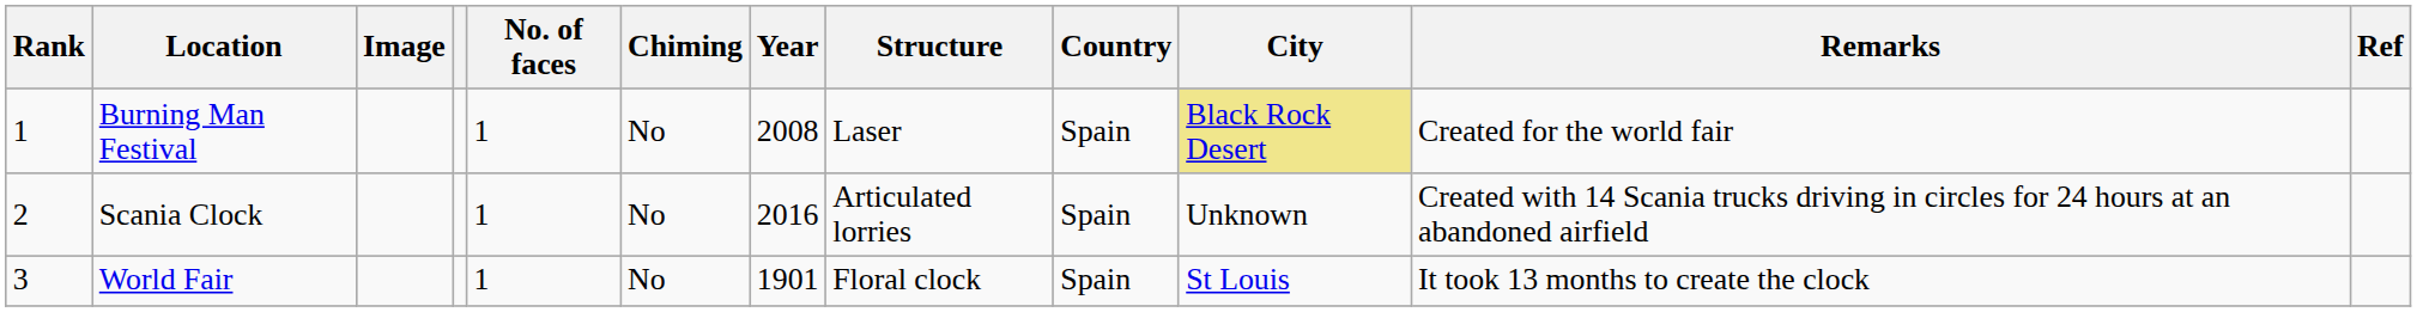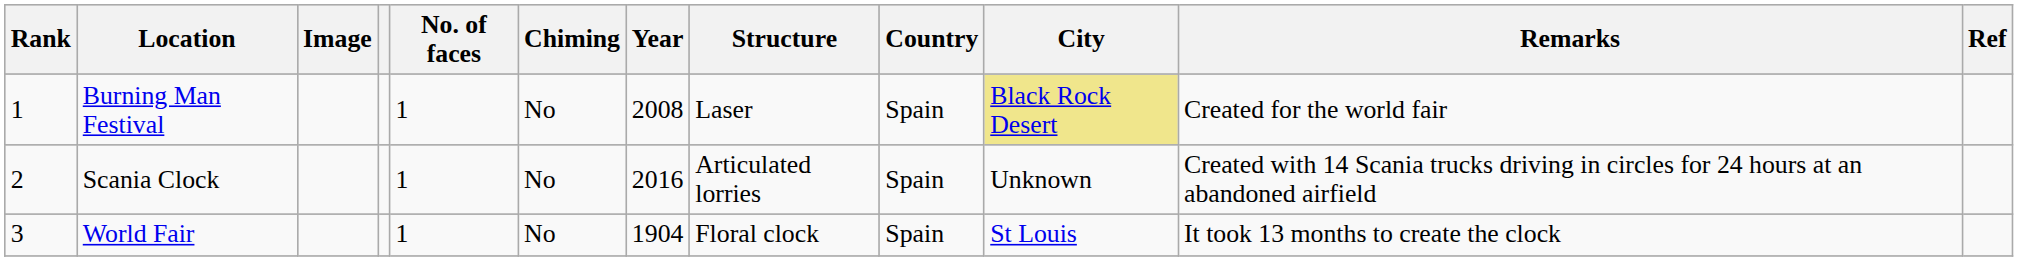 <table class="wikitable">
 <tr>
 <th>Rank</th>
 <th>Location</th>
 <th>Image</th>
 <th></th>
 <th>No. of faces</th>
 <th>Chiming</th>
 <th>Year</th>
 <th>Structure</th>
 <th>Country</th>
 <th>City</th>
 <th>Remarks</th>
 <th>Ref</th>
 </tr>
 <tr>
 <td>1</td>
 <td><a href='#'>Burning Man Festival</a></td>
 <td></td>
 <td></td>
 <td>1</td>
 <td>No</td>
 <td>2008</td>
 <td>Laser</td>
 <td>Spain</td>
 <td style="background: khaki;"><a href='#'>Black Rock Desert</a></td>
 <td>Created for the world fair</td>
 <td></td>
 </tr>
 <tr>
 <td>2</td>
 <td>Scania Clock</td>
 <td></td>
 <td></td>
 <td>1</td>
 <td>No</td>
 <td>2016</td>
 <td>Articulated lorries</td>
 <td>Spain</td>
 <td>Unknown</td>
 <td>Created with 14 Scania trucks driving in circles for 24 hours at an abandoned airfield</td>
 <td></td>
 </tr>
 <tr>
 <td>3</td>
 <td><a href='#'>World Fair</a></td>
 <td></td>
 <td></td>
 <td>1</td>
 <td>No</td>
-<td>1901</td>
+<td>1904</td>
 <td>Floral clock</td>
 <td>Spain</td>
 <td><a href='#'>St Louis</a></td>
 <td>It took 13 months to create the clock</td>
 <td></td>
 </tr>
 </table>
